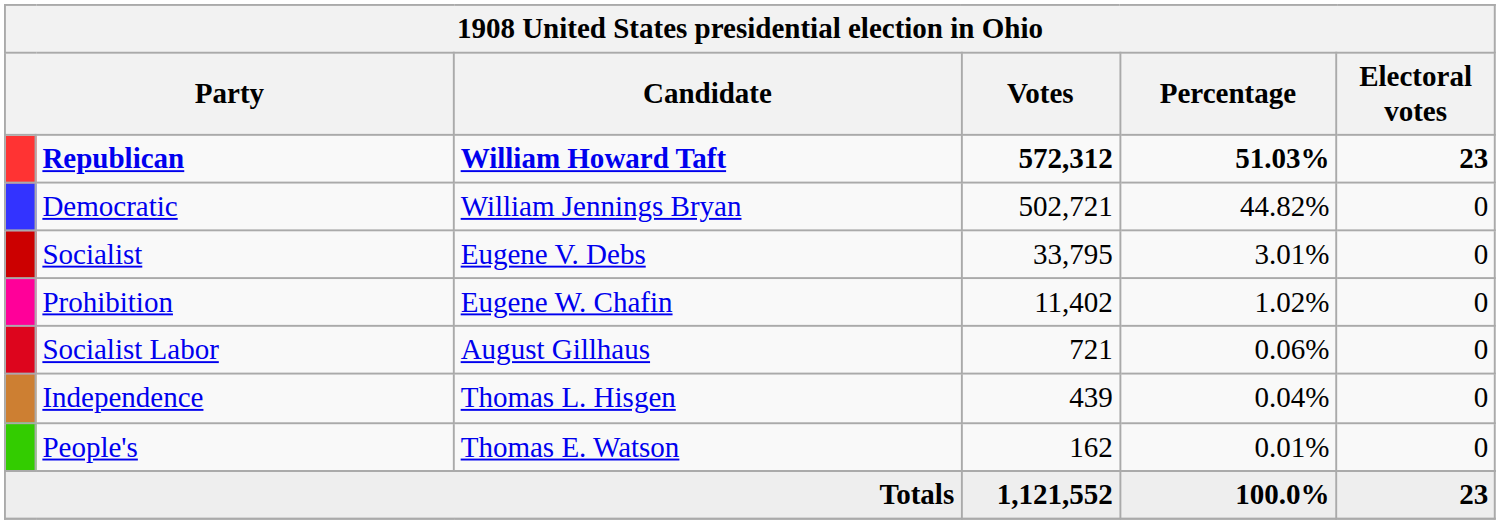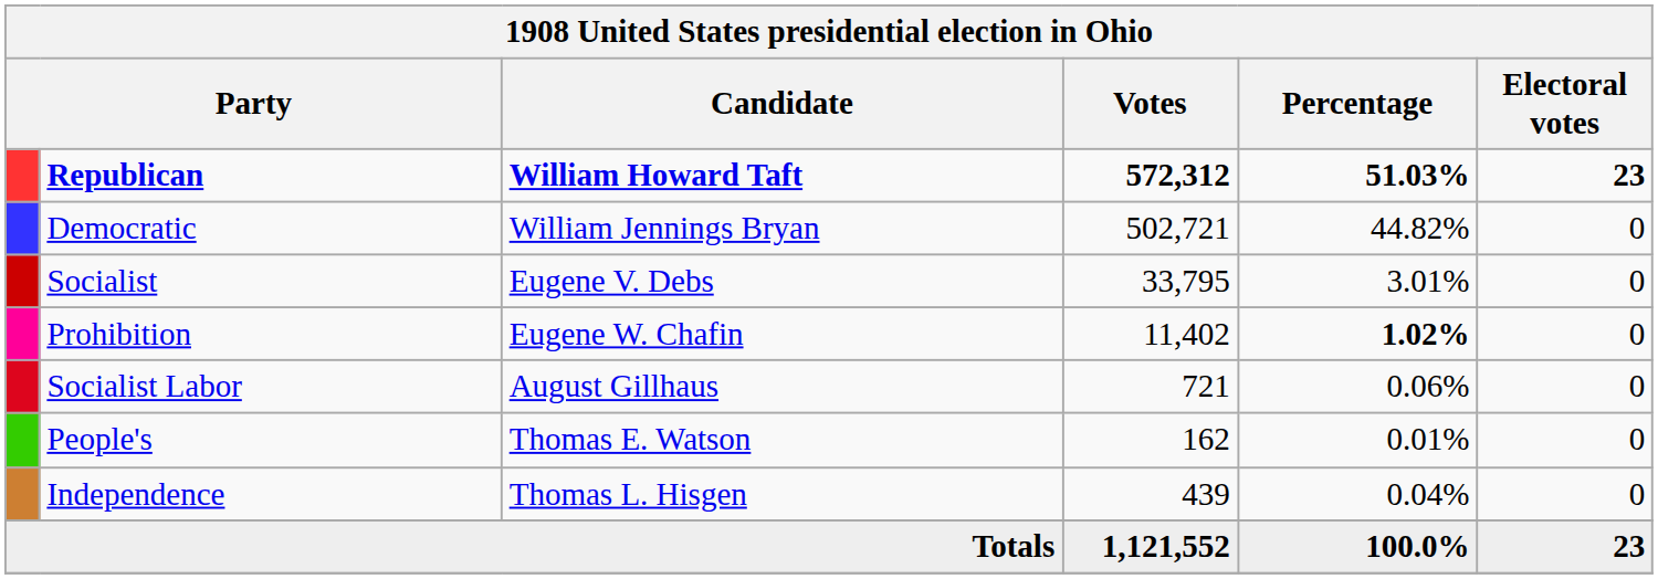 <table class="wikitable" style="font-size: 95%;">
 <tr>
 <th colspan="6">1908 United States presidential election in Ohio</th>
 </tr>
 <tr>
 <th colspan="2" style="width: 15em">Party</th>
 <th style="width: 17em">Candidate</th>
 <th style="width: 5em">Votes</th>
 <th style="width: 7em">Percentage</th>
 <th style="width: 5em">Electoral votes</th>
 </tr>
 <tr>
 <th style="background-color:#FF3333; width: 3px"></th>
 <td style="width: 130px"><strong><a href='#'>Republican</a></strong></td>
 <td><strong><a href='#'>William Howard Taft</a></strong></td>
 <td align="right"><strong>572,312</strong></td>
 <td align="right"><strong>51.03%</strong></td>
 <td align="right"><strong>23</strong></td>
 </tr>
 <tr>
 <th style="background-color:#3333FF; width: 3px"></th>
 <td style="width: 130px"><a href='#'>Democratic</a></td>
 <td><a href='#'>William Jennings Bryan</a></td>
 <td align="right">502,721</td>
 <td align="right">44.82%</td>
 <td align="right">0</td>
 </tr>
 <tr>
 <th style="background-color:#c00; width: 3px"></th>
 <td style="width: 130px"><a href='#'>Socialist</a></td>
 <td><a href='#'>Eugene V. Debs</a></td>
 <td align="right">33,795</td>
 <td align="right">3.01%</td>
 <td align="right">0</td>
 </tr>
 <tr>
 <th style="background-color:#f09; width: 3px"></th>
 <td style="width: 130px"><a href='#'>Prohibition</a></td>
 <td><a href='#'>Eugene W. Chafin</a></td>
 <td align="right">11,402</td>
-<td align="right">1.02%</td>
+<td align="right"><strong>1.02%</strong></td>
 <td align="right">0</td>
 </tr>
 <tr>
 <th style="background-color:#DD051D; width: 3px"></th>
 <td style="width: 130px"><a href='#'>Socialist Labor</a></td>
 <td><a href='#'>August Gillhaus</a></td>
 <td align="right">721</td>
 <td align="right">0.06%</td>
 <td align="right">0</td>
 </tr>
 <tr>
+<th style="background-color:#3c0; width: 3px"></th>
+<td style="width: 130px"><a href='#'>People's</a></td>
+<td><a href='#'>Thomas E. Watson</a></td>
+<td align="right">162</td>
+<td align="right">0.01%</td>
+<td align="right">0</td>
+</tr>
+<tr>
 <th style="background-color:#CD7F32; width: 3px"></th>
 <td style="width: 130px"><a href='#'>Independence</a></td>
 <td><a href='#'>Thomas L. Hisgen</a></td>
 <td align="right">439</td>
 <td align="right">0.04%</td>
-<td align="right">0</td>
-</tr>
-<tr>
-<th style="background-color:#3c0; width: 3px"></th>
-<td style="width: 130px"><a href='#'>People's</a></td>
-<td><a href='#'>Thomas E. Watson</a></td>
-<td align="right">162</td>
-<td align="right">0.01%</td>
 <td align="right">0</td>
 </tr>
 <tr>
 </tr>
 <tr bgcolor="#EEEEEE">
 <td colspan="3" align="right"><strong>Totals</strong></td>
 <td align="right"><strong>1,121,552</strong></td>
 <td align="right"><strong>100.0%</strong></td>
 <td align="right"><strong>23</strong></td>
 </tr>
 <tr>
 </tr>
 </table>
